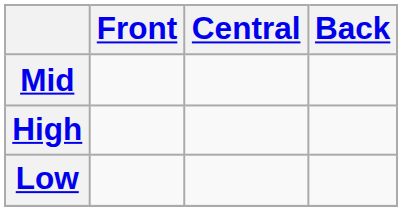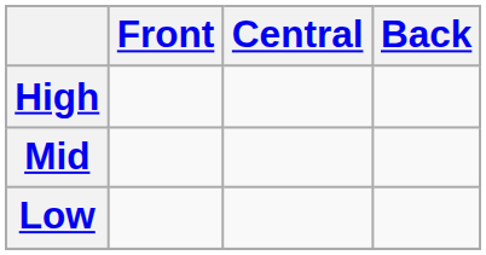 <table class="wikitable" style="text-align:center;">
 <tr>
 <th> </th>
 <th><a href='#'>Front</a></th>
 <th><a href='#'>Central</a></th>
 <th><a href='#'>Back</a></th>
 </tr>
 <tr>
-<th><a href='#'>Mid</a></th>
+<th><a href='#'>High</a></th>
 <td></td>
 <td></td>
 <td></td>
 </tr>
 <tr>
-<th><a href='#'>High</a></th>
+<th><a href='#'>Mid</a></th>
 <td></td>
 <td></td>
 <td></td>
 </tr>
 <tr>
 <th><a href='#'>Low</a></th>
 <td></td>
 <td></td>
 <td></td>
 </tr>
 <tr>
 </tr>
 </table>
